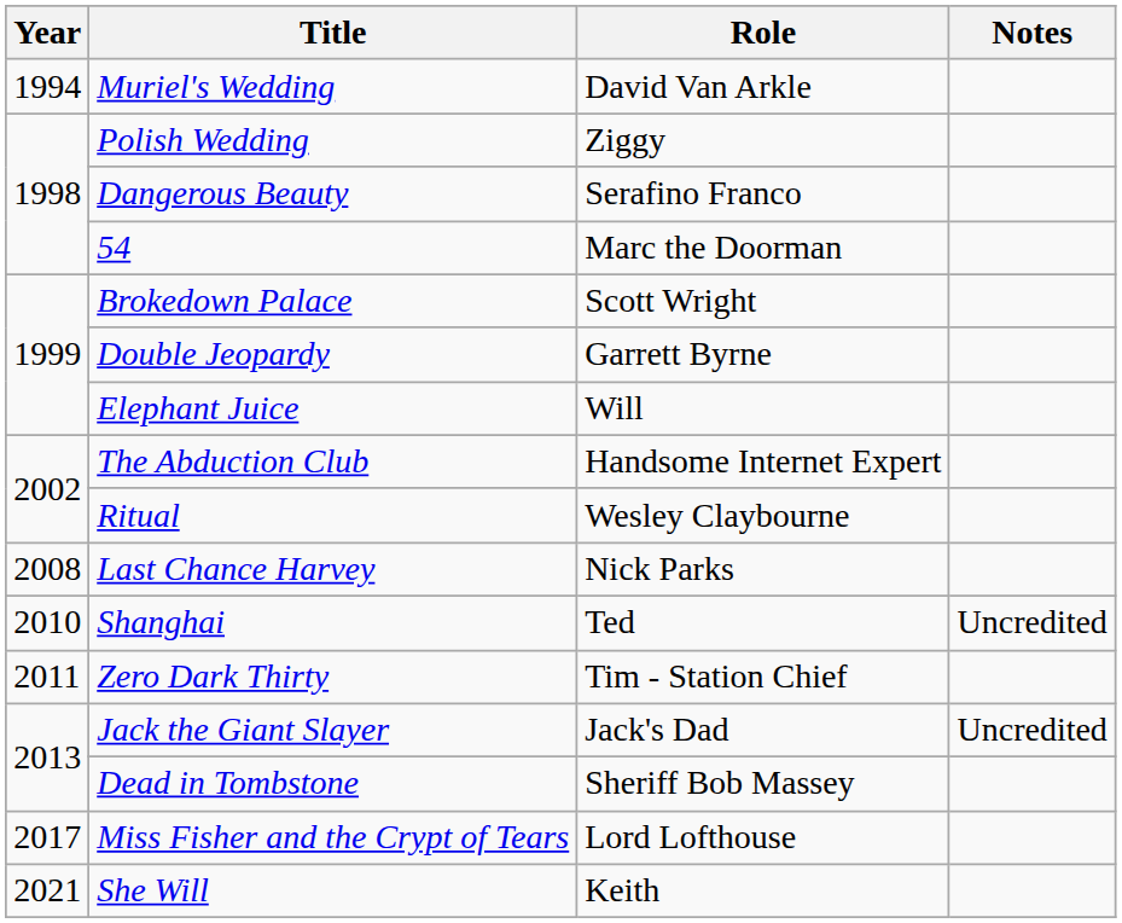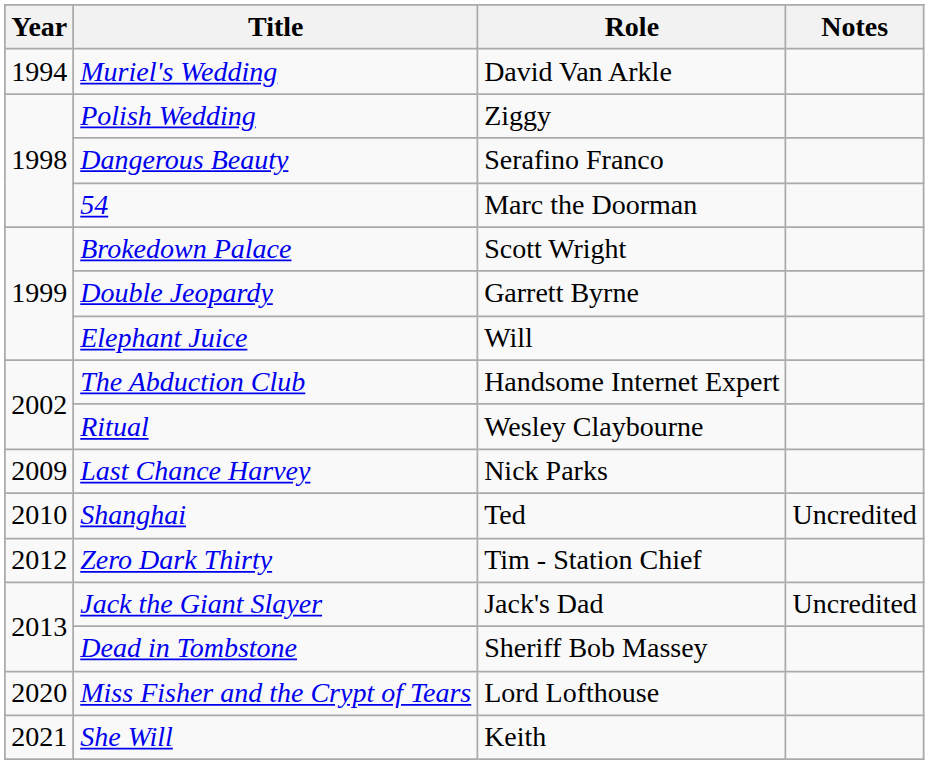 <table class="wikitable">
 <tr>
 <th>Year</th>
 <th>Title</th>
 <th>Role</th>
 <th>Notes</th>
 </tr>
 <tr>
 <td>1994</td>
 <td><em><a href='#'>Muriel's Wedding</a></em></td>
 <td>David Van Arkle</td>
 <td></td>
 </tr>
 <tr>
 <td rowspan="3">1998</td>
 <td><em><a href='#'>Polish Wedding</a></em></td>
 <td>Ziggy</td>
 <td></td>
 </tr>
 <tr>
 <td><em><a href='#'>Dangerous Beauty</a></em></td>
 <td>Serafino Franco</td>
 <td></td>
 </tr>
 <tr>
 <td><em><a href='#'>54</a></em></td>
 <td>Marc the Doorman</td>
 <td></td>
 </tr>
 <tr>
 <td rowspan="3">1999</td>
 <td><em><a href='#'>Brokedown Palace</a></em></td>
 <td>Scott Wright</td>
 <td></td>
 </tr>
 <tr>
 <td><em><a href='#'>Double Jeopardy</a></em></td>
 <td>Garrett Byrne</td>
 <td></td>
 </tr>
 <tr>
 <td><em><a href='#'>Elephant Juice</a></em></td>
 <td>Will</td>
 <td></td>
 </tr>
 <tr>
 <td rowspan="2">2002</td>
 <td><em><a href='#'>The Abduction Club</a></em></td>
 <td>Handsome Internet Expert</td>
 <td></td>
 </tr>
 <tr>
 <td><em><a href='#'>Ritual</a></em></td>
 <td>Wesley Claybourne</td>
 <td></td>
 </tr>
 <tr>
-<td>2008</td>
+<td>2009</td>
 <td><em><a href='#'>Last Chance Harvey</a></em></td>
 <td>Nick Parks</td>
 <td></td>
 </tr>
 <tr>
 <td>2010</td>
 <td><em><a href='#'>Shanghai</a></em></td>
 <td>Ted</td>
 <td>Uncredited</td>
 </tr>
 <tr>
-<td>2011</td>
+<td>2012</td>
 <td><em><a href='#'>Zero Dark Thirty</a></em></td>
 <td>Tim - Station Chief</td>
 <td></td>
 </tr>
 <tr>
 <td rowspan="2">2013</td>
 <td><em><a href='#'>Jack the Giant Slayer</a></em></td>
 <td>Jack's Dad</td>
 <td>Uncredited</td>
 </tr>
 <tr>
 <td><em><a href='#'>Dead in Tombstone</a></em></td>
 <td>Sheriff Bob Massey</td>
 <td></td>
 </tr>
 <tr>
-<td>2017</td>
+<td>2020</td>
 <td><em><a href='#'>Miss Fisher and the Crypt of Tears</a></em></td>
 <td>Lord Lofthouse</td>
 <td></td>
 </tr>
 <tr>
 <td>2021</td>
 <td><em><a href='#'>She Will</a></em></td>
 <td>Keith</td>
 <td></td>
 </tr>
 </table>
